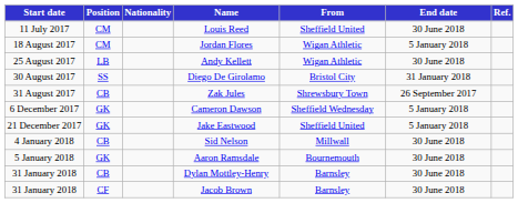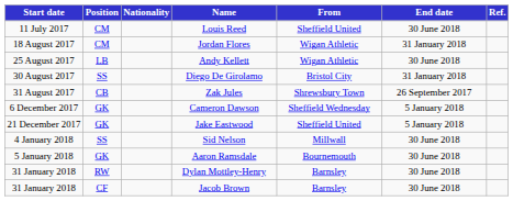 <table class="wikitable"  style="text-align:center; font-size:90%; ">
 <tr>
 <th style="background:#3232CD; color:white; width:110px;">Start date</th>
 <th style="background:#3232CD; color:white; width:50px;">Position</th>
 <th style="background:#3232CD; color:white; width:50px;">Nationality</th>
 <th style="background:#3232CD; color:white; width:150px;">Name</th>
 <th style="background:#3232CD; color:white; width:150px;">From</th>
 <th style="background:#3232CD; color:white; width:150px;">End date</th>
 <th style="background:#3232CD; color:white; width:25px;">Ref.</th>
 </tr>
 <tr>
 <td>11 July 2017</td>
 <td><a href='#'>CM</a></td>
 <td></td>
 <td><a href='#'>Louis Reed</a></td>
 <td><a href='#'>Sheffield United</a></td>
 <td>30 June 2018</td>
 <td></td>
 </tr>
 <tr>
 <td>18 August 2017</td>
 <td><a href='#'>CM</a></td>
 <td></td>
 <td><a href='#'>Jordan Flores</a></td>
 <td><a href='#'>Wigan Athletic</a></td>
-<td>5 January 2018</td>
+<td>31 January 2018</td>
 <td></td>
 </tr>
 <tr>
 <td>25 August 2017</td>
 <td><a href='#'>LB</a></td>
 <td></td>
 <td><a href='#'>Andy Kellett</a></td>
 <td><a href='#'>Wigan Athletic</a></td>
 <td>30 June 2018</td>
 <td></td>
 </tr>
 <tr>
 <td>30 August 2017</td>
 <td><a href='#'>SS</a></td>
 <td></td>
 <td><a href='#'>Diego De Girolamo</a></td>
 <td><a href='#'>Bristol City</a></td>
 <td>31 January 2018</td>
 <td></td>
 </tr>
 <tr>
 <td>31 August 2017</td>
 <td><a href='#'>CB</a></td>
 <td></td>
 <td><a href='#'>Zak Jules</a></td>
 <td><a href='#'>Shrewsbury Town</a></td>
 <td>26 September 2017</td>
 <td></td>
 </tr>
 <tr>
 <td>6 December 2017</td>
 <td><a href='#'>GK</a></td>
 <td></td>
 <td><a href='#'>Cameron Dawson</a></td>
 <td><a href='#'>Sheffield Wednesday</a></td>
 <td>5 January 2018</td>
 <td></td>
 </tr>
 <tr>
 <td>21 December 2017</td>
 <td><a href='#'>GK</a></td>
 <td></td>
 <td><a href='#'>Jake Eastwood</a></td>
 <td><a href='#'>Sheffield United</a></td>
 <td>5 January 2018</td>
 <td></td>
 </tr>
 <tr>
 <td>4 January 2018</td>
-<td><a href='#'>CB</a></td>
+<td><a href='#'>SS</a></td>
 <td></td>
 <td><a href='#'>Sid Nelson</a></td>
 <td><a href='#'>Millwall</a></td>
 <td>30 June 2018</td>
 <td></td>
 </tr>
 <tr>
 <td>5 January 2018</td>
 <td><a href='#'>GK</a></td>
 <td></td>
 <td><a href='#'>Aaron Ramsdale</a></td>
 <td><a href='#'>Bournemouth</a></td>
 <td>30 June 2018</td>
 <td></td>
 </tr>
 <tr>
 <td>31 January 2018</td>
-<td><a href='#'>CB</a></td>
+<td><a href='#'>RW</a></td>
 <td></td>
 <td><a href='#'>Dylan Mottley-Henry</a></td>
 <td><a href='#'>Barnsley</a></td>
 <td>30 June 2018</td>
 <td></td>
 </tr>
 <tr>
 <td>31 January 2018</td>
 <td><a href='#'>CF</a></td>
 <td></td>
 <td><a href='#'>Jacob Brown</a></td>
 <td><a href='#'>Barnsley</a></td>
 <td>30 June 2018</td>
 <td></td>
 </tr>
 </table>
